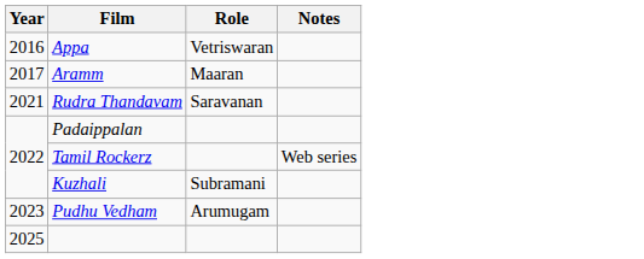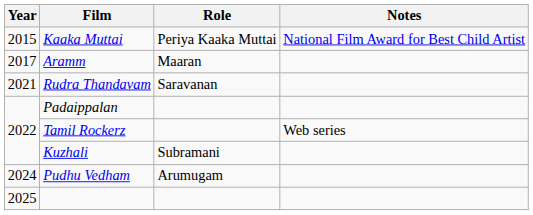 <table class="wikitable sortable">
 <tr>
 <th>Year</th>
 <th>Film</th>
 <th>Role</th>
 <th>Notes</th>
 </tr>
 <tr>
-<td>2016</td>
-<td><em><a href='#'>Appa</a></em></td>
-<td>Vetriswaran</td>
-<td></td>
+<td>2015</td>
+<td><em><a href='#'>Kaaka Muttai</a></em></td>
+<td>Periya Kaaka Muttai</td>
+<td><a href='#'>National Film Award for Best Child Artist</a></td>
 </tr>
 <tr>
 <td rowspan="1">2017</td>
 <td><em><a href='#'>Aramm</a></em></td>
 <td>Maaran</td>
 <td></td>
 </tr>
 <tr>
 <td>2021</td>
 <td><em><a href='#'>Rudra Thandavam</a></em></td>
 <td>Saravanan</td>
 <td></td>
 </tr>
 <tr>
 <td rowspan="3">2022</td>
 <td><em>Padaippalan</em></td>
 <td></td>
 <td></td>
 </tr>
 <tr>
 <td><em><a href='#'>Tamil Rockerz</a></em></td>
 <td></td>
 <td>Web series</td>
 </tr>
 <tr>
 <td><em><a href='#'>Kuzhali</a></em></td>
 <td>Subramani</td>
 <td></td>
 </tr>
 <tr>
-<td rowspan="1">2023</td>
+<td rowspan="1">2024</td>
 <td><em><a href='#'>Pudhu Vedham</a></em></td>
 <td>Arumugam</td>
 <td></td>
 </tr>
 <tr>
 <td>2025</td>
 <td></td>
 <td></td>
 <td></td>
 </tr>
 </table>
